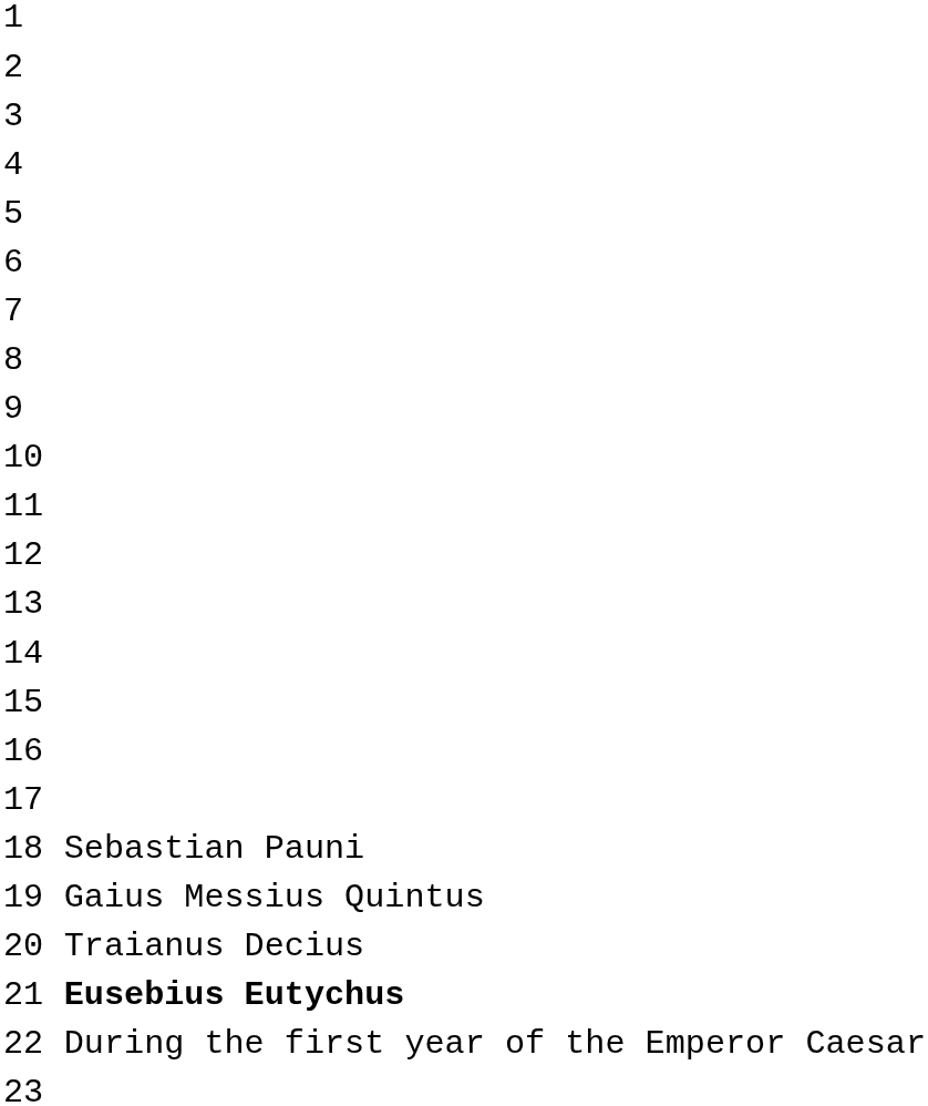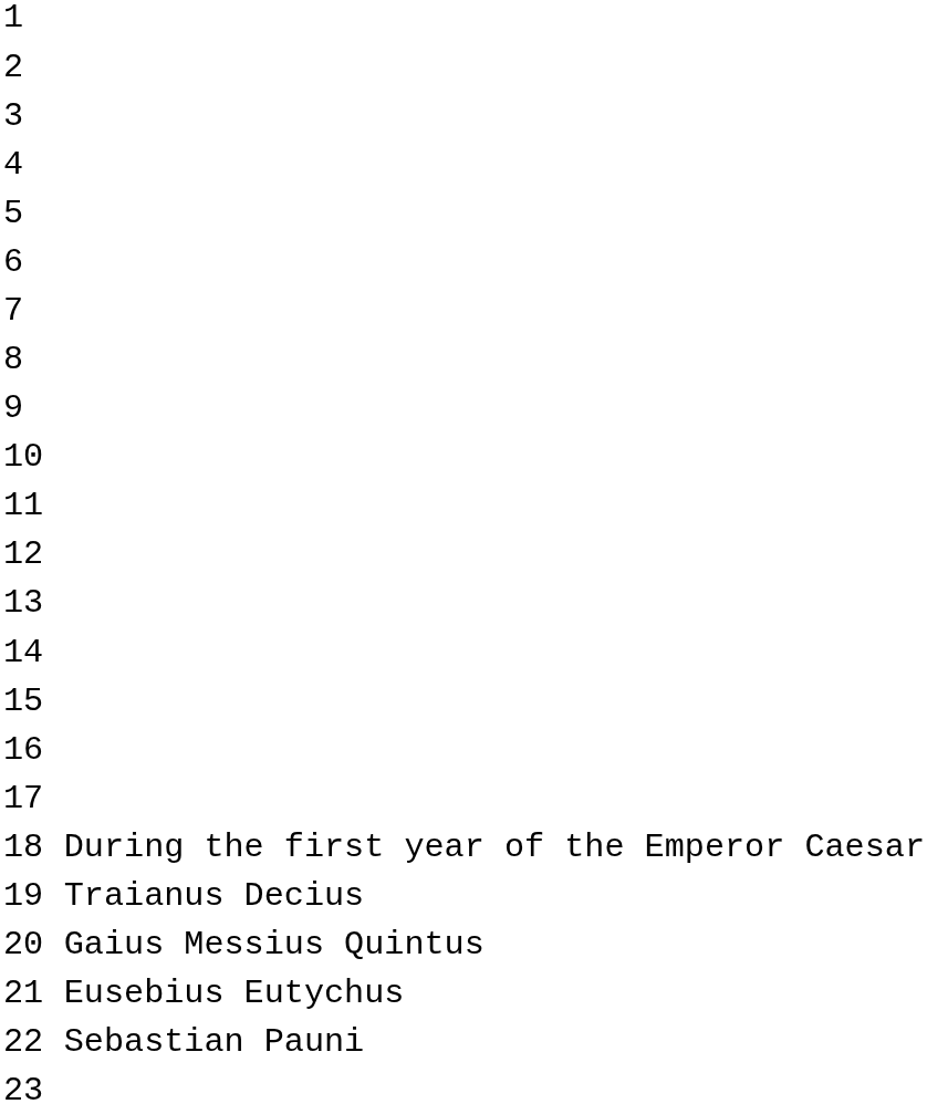 <table>
 <tr>
 <td>1</td>
 <td></td>
 <td></td>
 </tr>
 <tr>
 <td>2</td>
 <td></td>
 <td></td>
 </tr>
 <tr>
 <td>3</td>
 <td></td>
 <td></td>
 </tr>
 <tr>
 <td>4</td>
 <td></td>
 <td></td>
 </tr>
 <tr>
 <td>5</td>
 <td></td>
 <td></td>
 </tr>
 <tr>
 <td>6</td>
 <td></td>
 <td></td>
 </tr>
 <tr>
 <td>7</td>
 <td></td>
 <td></td>
 </tr>
 <tr>
 <td>8</td>
 <td></td>
 <td></td>
 </tr>
 <tr>
 <td>9</td>
 <td></td>
 <td></td>
 </tr>
 <tr>
 <td>10</td>
 <td></td>
 <td></td>
 </tr>
 <tr>
 <td>11</td>
 <td></td>
 <td></td>
 </tr>
 <tr>
 <td>12</td>
 <td></td>
 <td></td>
 </tr>
 <tr>
 <td>13</td>
 <td></td>
 <td></td>
 </tr>
 <tr>
 <td>14</td>
 <td></td>
 <td></td>
 </tr>
 <tr>
 <td>15</td>
 <td></td>
 <td></td>
 </tr>
 <tr>
 <td>16</td>
 <td></td>
 <td></td>
 </tr>
 <tr>
 <td>17</td>
 <td></td>
 <td></td>
 </tr>
 <tr>
 <td>18</td>
 <td></td>
-<td>Sebastian Pauni</td>
+<td>During the first year of the Emperor Caesar</td>
 </tr>
 <tr>
 <td>19</td>
 <td></td>
-<td>Gaius Messius Quintus</td>
+<td>Traianus Decius</td>
 </tr>
 <tr>
 <td>20</td>
 <td></td>
-<td>Traianus Decius</td>
+<td>Gaius Messius Quintus</td>
 </tr>
 <tr>
 <td>21</td>
 <td></td>
-<td><strong>Eusebius Eutychus</strong></td>
+<td>Eusebius Eutychus</td>
 </tr>
 <tr>
 <td>22</td>
 <td></td>
-<td>During the first year of the Emperor Caesar</td>
+<td>Sebastian Pauni</td>
 </tr>
 <tr>
 <td>23</td>
 <td></td>
 <td></td>
 </tr>
 </table>
